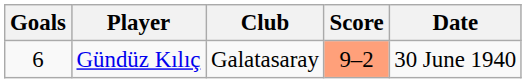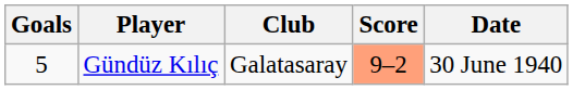 <table class="wikitable" border="1">
 <tr>
 <th>Goals</th>
 <th>Player</th>
 <th>Club</th>
 <th>Score</th>
 <th>Date</th>
 </tr>
 <tr>
-<td align="center">6</td>
+<td align="center">5</td>
 <td align="center"><a href='#'>Gündüz Kılıç</a></td>
 <td align="center">Galatasaray</td>
 <td align="center" style="background: lightsalmon;">9–2</td>
 <td align="center">30 June 1940</td>
 </tr>
 </table>
